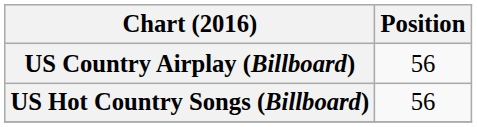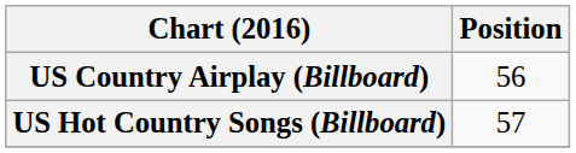 <table class="wikitable sortable plainrowheaders" style="text-align:center">
 <tr>
 <th scope="col">Chart (2016)</th>
 <th scope="col">Position</th>
 </tr>
 <tr>
 <th scope="row">US Country Airplay (<em>Billboard</em>)</th>
 <td>56</td>
 </tr>
 <tr>
 <th scope="row">US Hot Country Songs (<em>Billboard</em>)</th>
-<td>56</td>
+<td>57</td>
 </tr>
 <tr>
 </tr>
 </table>
